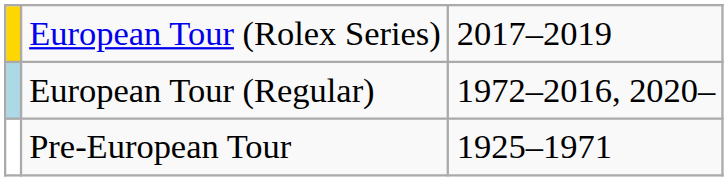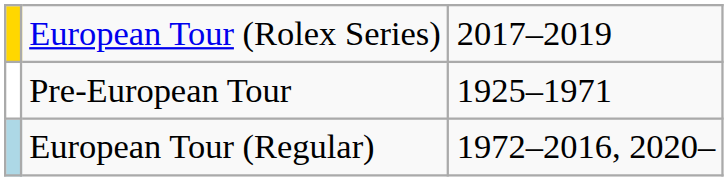 <table class="wikitable" style="font-size:95%">
 <tr>
 <td style="background:gold"></td>
 <td><a href='#'>European Tour</a> (Rolex Series)</td>
 <td>2017–2019</td>
 </tr>
 <tr>
+<td style="background:white"></td>
+<td>Pre-European Tour</td>
+<td>1925–1971</td>
+</tr>
+<tr>
 <td style="background:lightblue"></td>
 <td>European Tour (Regular)</td>
 <td>1972–2016, 2020–</td>
 </tr>
-<tr>
-<td style="background:white"></td>
-<td>Pre-European Tour</td>
-<td>1925–1971</td>
-</tr>
 </table>
